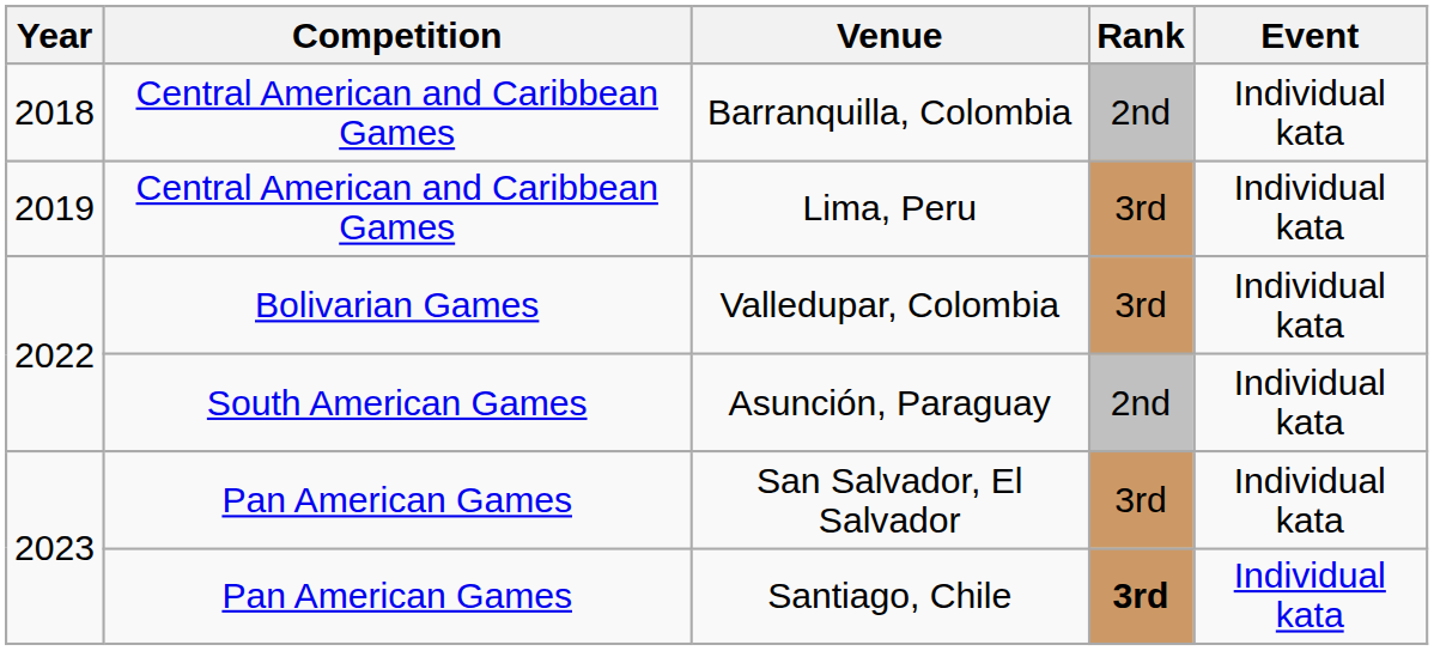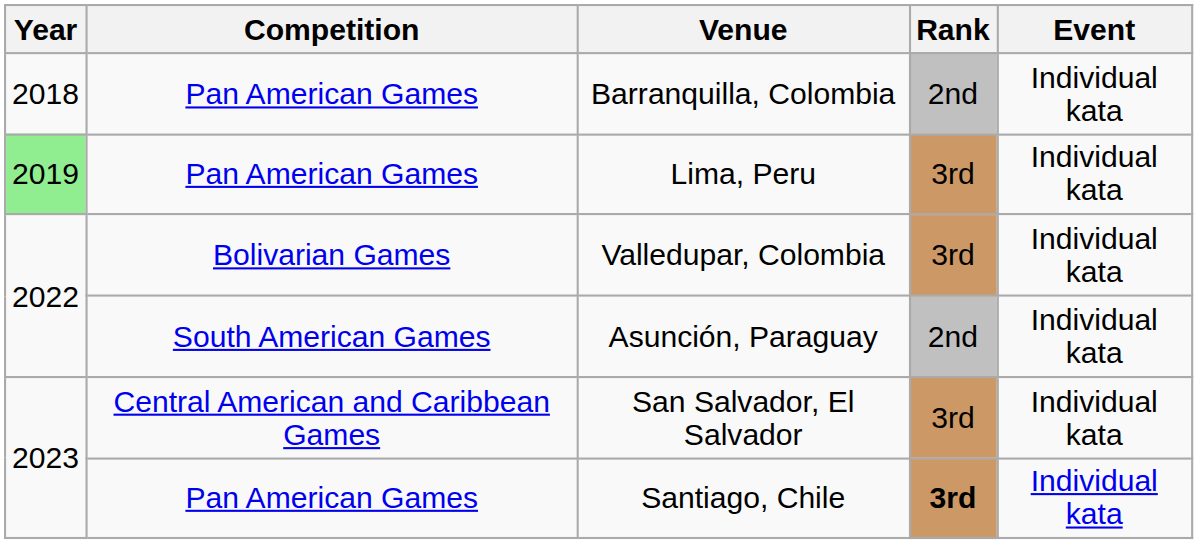 <table class="wikitable sortable" width=45% style="font-size:90%; text-align:center;">
 <tr>
 <th>Year</th>
 <th>Competition</th>
 <th>Venue</th>
 <th>Rank</th>
 <th>Event</th>
 </tr>
 <tr>
 <td>2018</td>
-<td><a href='#'>Central American and Caribbean Games</a></td>
+<td><a href='#'>Pan American Games</a></td>
 <td>Barranquilla, Colombia</td>
 <td bgcolor="silver">2nd</td>
 <td>Individual kata</td>
 </tr>
 <tr>
-<td>2019</td>
-<td><a href='#'>Central American and Caribbean Games</a></td>
+<td style="background: lightgreen;">2019</td>
+<td><a href='#'>Pan American Games</a></td>
 <td>Lima, Peru</td>
 <td bgcolor="cc9966">3rd</td>
 <td>Individual kata</td>
 </tr>
 <tr>
 <td rowspan=2>2022</td>
 <td><a href='#'>Bolivarian Games</a></td>
 <td>Valledupar, Colombia</td>
 <td bgcolor="cc9966">3rd</td>
 <td>Individual kata</td>
 </tr>
 <tr>
 <td><a href='#'>South American Games</a></td>
 <td>Asunción, Paraguay</td>
 <td bgcolor="silver">2nd</td>
 <td>Individual kata</td>
 </tr>
 <tr>
 <td rowspan=2>2023</td>
-<td><a href='#'>Pan American Games</a></td>
+<td><a href='#'>Central American and Caribbean Games</a></td>
 <td>San Salvador, El Salvador</td>
 <td bgcolor="cc9966">3rd</td>
 <td>Individual kata</td>
 </tr>
 <tr>
 <td><a href='#'>Pan American Games</a></td>
 <td>Santiago, Chile</td>
 <td bgcolor="cc9966"><strong>3rd</strong></td>
 <td><a href='#'>Individual kata</a></td>
 </tr>
 </table>
